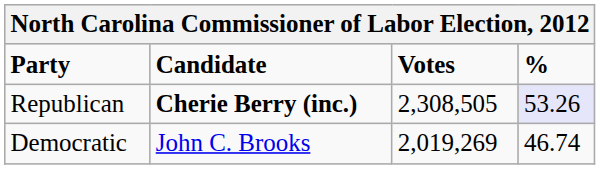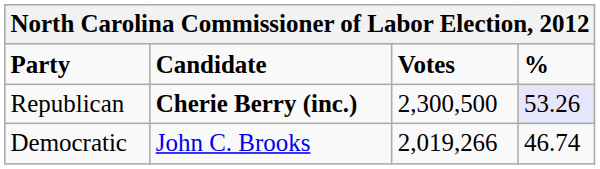 <table class="wikitable">
 <tr>
 <th colspan="4">North Carolina Commissioner of Labor Election, 2012</th>
 </tr>
 <tr>
 <td><strong>Party</strong></td>
 <td><strong>Candidate</strong></td>
 <td><strong>Votes</strong></td>
 <td><strong>%</strong></td>
 </tr>
 <tr>
 <td>Republican</td>
 <td><strong>Cherie Berry (inc.)</strong></td>
-<td>2,308,505</td>
+<td>2,300,500</td>
 <td style="background: lavender;">53.26</td>
 </tr>
 <tr>
 <td>Democratic</td>
 <td><a href='#'>John C. Brooks</a></td>
-<td>2,019,269</td>
+<td>2,019,266</td>
 <td>46.74</td>
 </tr>
 </table>
